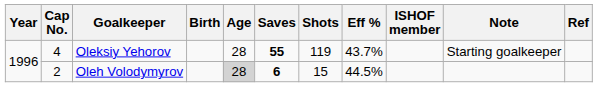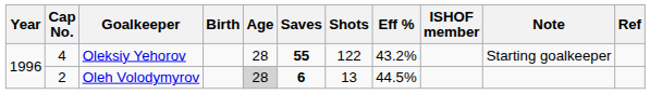 <table class="wikitable sortable" style="text-align: center; font-size: 90%; margin-left: 1em;">
 <tr>
 <th>Year</th>
 <th class="unsortable">Cap<br>No.</th>
 <th>Goalkeeper</th>
 <th>Birth</th>
 <th>Age</th>
 <th>Saves</th>
 <th>Shots</th>
 <th>Eff %</th>
 <th>ISHOF<br>member</th>
 <th>Note</th>
 <th class="unsortable">Ref</th>
 </tr>
 <tr>
 <td rowspan="2" style="text-align: left;">1996</td>
 <td>4</td>
 <td style="text-align: left;" data-sort-value="Yehorov, Oleksiy"><a href='#'>Oleksiy Yehorov</a></td>
 <td></td>
 <td>28</td>
 <td><strong>55</strong></td>
-<td>119</td>
-<td>43.7%</td>
+<td>122</td>
+<td>43.2%</td>
 <td></td>
 <td style="text-align: left;">Starting goalkeeper</td>
 <td></td>
 </tr>
 <tr>
 <td>2</td>
 <td style="text-align: left;" data-sort-value="Volodymyrov, Oleh"><a href='#'>Oleh Volodymyrov</a></td>
 <td></td>
 <td style="background: lightgrey;">28</td>
 <td><strong>6</strong></td>
-<td>15</td>
+<td>13</td>
 <td>44.5%</td>
 <td></td>
 <td style="text-align: left;"></td>
 <td></td>
 </tr>
 </table>
